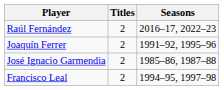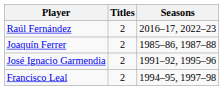 <table class="wikitable">
 <tr>
 <th>Player</th>
 <th>Titles</th>
 <th>Seasons</th>
 </tr>
 <tr>
 <td> <a href='#'>Raúl Fernández</a></td>
 <td align=center>2</td>
 <td>2016–17, 2022–23</td>
 </tr>
 <tr>
 <td> <a href='#'>Joaquín Ferrer</a></td>
 <td align=center>2</td>
-<td>1991–92, 1995–96</td>
+<td>1985–86, 1987–88</td>
 </tr>
 <tr>
 <td> <a href='#'>José Ignacio Garmendia</a></td>
 <td align=center>2</td>
-<td>1985–86, 1987–88</td>
+<td>1991–92, 1995–96</td>
 </tr>
 <tr>
 <td> <a href='#'>Francisco Leal</a></td>
 <td align=center>2</td>
 <td>1994–95, 1997–98</td>
 </tr>
 </table>
